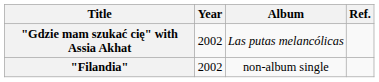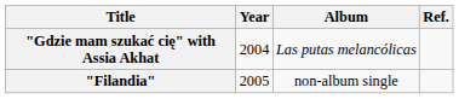 <table class="wikitable plainrowheaders" style="text-align:center;">
 <tr>
 <th scope="col" style="width:15em;">Title</th>
 <th scope="col">Year</th>
 <th scope="col">Album</th>
 <th scope="col">Ref.</th>
 </tr>
 <tr>
 <th scope="row">"Gdzie mam szukać cię" with Assia Akhat</th>
-<td>2002</td>
+<td>2004</td>
 <td><em>Las putas melancólicas</em></td>
 <td></td>
 </tr>
 <tr>
 <th scope="row">"Filandia"</th>
-<td>2002</td>
+<td>2005</td>
 <td>non-album single</td>
 <td></td>
 </tr>
 </table>
